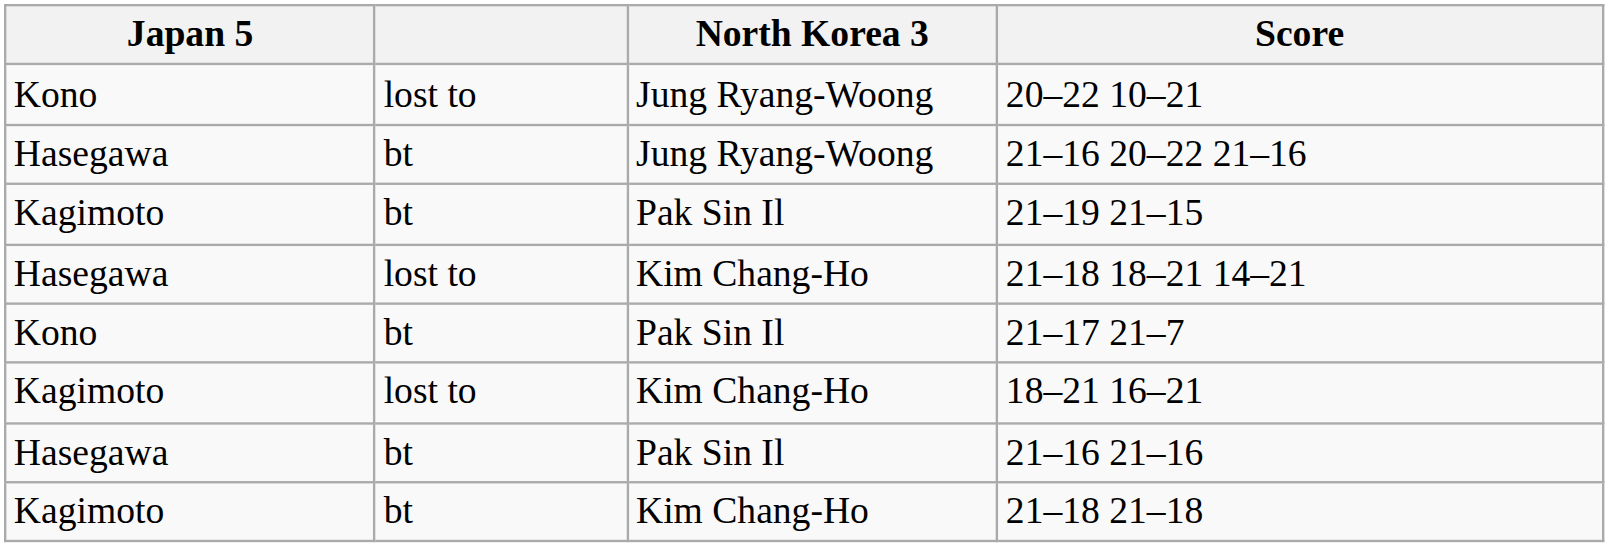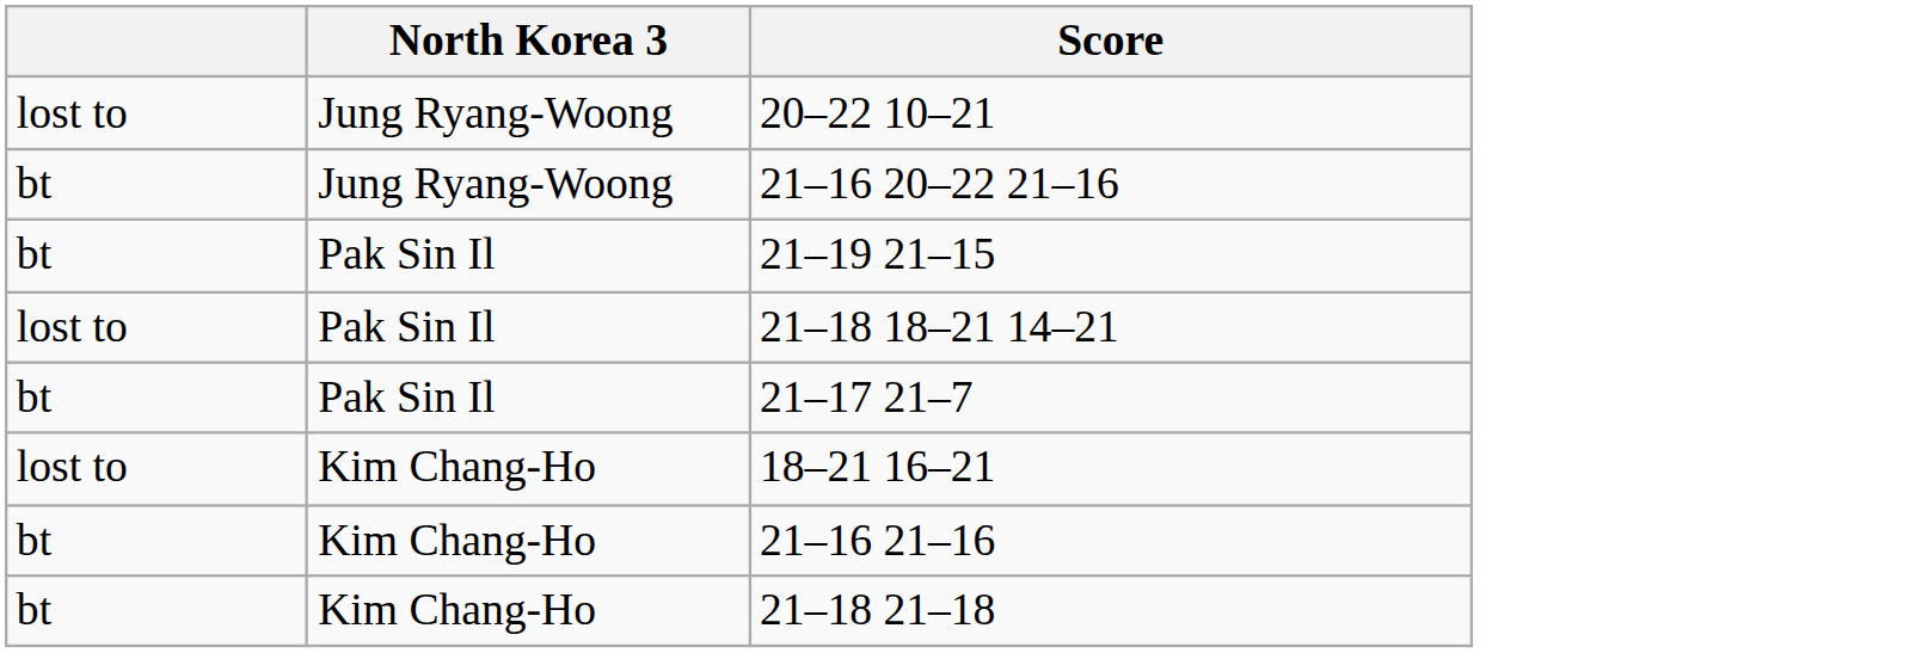 <table class="wikitable">
 <tr>
-<th width=150> Japan 5</th>
 <th width=100></th>
 <th width=150> North Korea 3</th>
 <th width=250>Score</th>
 </tr>
 <tr>
-<td>Kono</td>
 <td>lost to</td>
 <td>Jung Ryang-Woong</td>
 <td>20–22 10–21</td>
 </tr>
 <tr>
-<td>Hasegawa</td>
 <td>bt</td>
 <td>Jung Ryang-Woong</td>
 <td>21–16 20–22 21–16</td>
 </tr>
 <tr>
-<td>Kagimoto</td>
 <td>bt</td>
 <td>Pak Sin Il</td>
 <td>21–19 21–15</td>
 </tr>
 <tr>
-<td>Hasegawa</td>
 <td>lost to</td>
-<td>Kim Chang-Ho</td>
+<td>Pak Sin Il</td>
 <td>21–18 18–21 14–21</td>
 </tr>
 <tr>
-<td>Kono</td>
 <td>bt</td>
 <td>Pak Sin Il</td>
 <td>21–17 21–7</td>
 </tr>
 <tr>
-<td>Kagimoto</td>
 <td>lost to</td>
 <td>Kim Chang-Ho</td>
 <td>18–21 16–21</td>
 </tr>
 <tr>
-<td>Hasegawa</td>
 <td>bt</td>
-<td>Pak Sin Il</td>
+<td>Kim Chang-Ho</td>
 <td>21–16 21–16</td>
 </tr>
 <tr>
-<td>Kagimoto</td>
 <td>bt</td>
 <td>Kim Chang-Ho</td>
 <td>21–18 21–18</td>
 </tr>
 </table>
